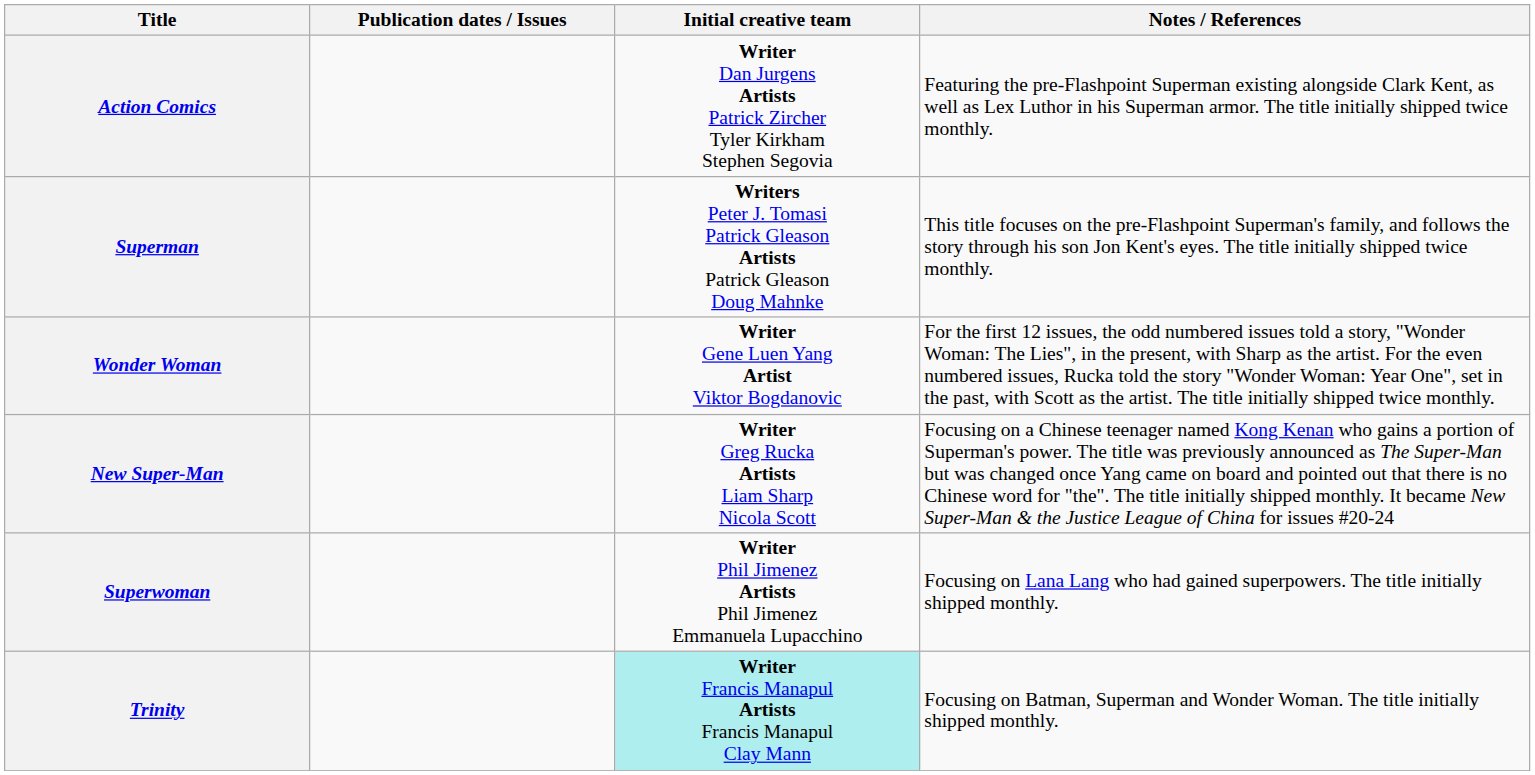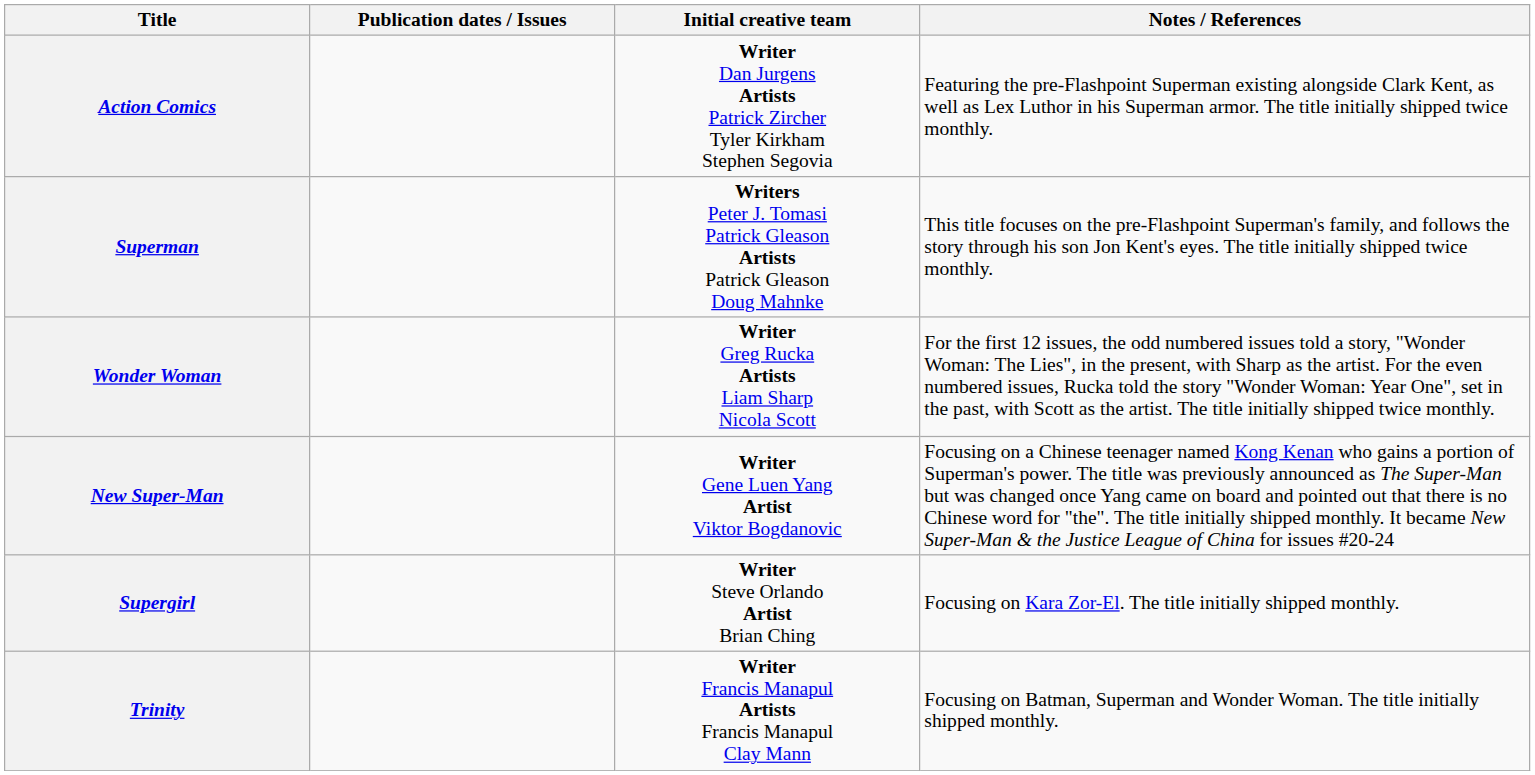 <table class="wikitable sortable" style="text-align:center; font-weight:normal;" width=99%>
 <tr>
 <th scope="col" width="15%" align="center">Title</th>
 <th scope="col" width="15%" align="center">Publication dates / Issues</th>
 <th scope="col" width="15%" align="center" class=unsortable>Initial creative team</th>
 <th scope="col" width="30%" align="center" class=unsortable>Notes / References</th>
 </tr>
 <tr>
 <th scope="row"><em><a href='#'>Action Comics</a></em></th>
 <td></td>
 <td><strong>Writer</strong><br><a href='#'>Dan Jurgens</a><br><strong>Artists</strong><br><a href='#'>Patrick Zircher</a><br>Tyler Kirkham<br>Stephen Segovia</td>
 <td align="left">Featuring the pre-Flashpoint Superman existing alongside Clark Kent, as well as Lex Luthor in his Superman armor. The title initially shipped twice monthly.</td>
 </tr>
 <tr>
 <th scope="row"><em><a href='#'>Superman</a></em></th>
 <td></td>
 <td><strong>Writers</strong><br><a href='#'>Peter J. Tomasi</a><br><a href='#'>Patrick Gleason</a><br><strong>Artists</strong><br>Patrick Gleason<br><a href='#'>Doug Mahnke</a></td>
 <td align="left">This title focuses on the pre-Flashpoint Superman's family, and follows the story through his son Jon Kent's eyes. The title initially shipped twice monthly.</td>
 </tr>
 <tr>
 <th scope="row"><em><a href='#'>Wonder Woman</a></em></th>
 <td></td>
-<td><strong>Writer</strong><br><a href='#'>Gene Luen Yang</a><br><strong>Artist</strong><br><a href='#'>Viktor Bogdanovic</a></td>
+<td><strong>Writer</strong><br><a href='#'>Greg Rucka</a><br><strong>Artists</strong><br><a href='#'>Liam Sharp</a><br><a href='#'>Nicola Scott</a></td>
 <td align="left">For the first 12 issues, the odd numbered issues told a story, "Wonder Woman: The Lies", in the present, with Sharp as the artist. For the even numbered issues, Rucka told the story "Wonder Woman: Year One", set in the past, with Scott as the artist. The title initially shipped twice monthly.</td>
 </tr>
 <tr>
 <th scope="row"><em><a href='#'>New Super-Man</a></em></th>
 <td></td>
-<td><strong>Writer</strong><br><a href='#'>Greg Rucka</a><br><strong>Artists</strong><br><a href='#'>Liam Sharp</a><br><a href='#'>Nicola Scott</a></td>
+<td><strong>Writer</strong><br><a href='#'>Gene Luen Yang</a><br><strong>Artist</strong><br><a href='#'>Viktor Bogdanovic</a></td>
 <td align="left">Focusing on a Chinese teenager named <a href='#'>Kong Kenan</a> who gains a portion of Superman's power. The title was previously announced as <em>The Super-Man</em> but was changed once Yang came on board and pointed out that there is no Chinese word for "the". The title initially shipped monthly. It became <em>New Super-Man & the Justice League of China</em> for issues #20-24</td>
 </tr>
 <tr>
-<th scope="row"><em><a href='#'>Superwoman</a></em></th>
+<th scope="row"><em><a href='#'>Supergirl</a></em></th>
 <td></td>
-<td><strong>Writer</strong><br><a href='#'>Phil Jimenez</a><br><strong>Artists</strong><br>Phil Jimenez<br>Emmanuela Lupacchino</td>
-<td align="left">Focusing on <a href='#'>Lana Lang</a> who had gained superpowers. The title initially shipped monthly.</td>
+<td><strong>Writer</strong><br>Steve Orlando<br><strong>Artist</strong><br>Brian Ching</td>
+<td align="left">Focusing on <a href='#'>Kara Zor-El</a>. The title initially shipped monthly.</td>
 </tr>
 <tr>
 <th scope="row"><em><a href='#'>Trinity</a></em></th>
 <td></td>
-<td style="background: paleturquoise;"><strong>Writer</strong><br><a href='#'>Francis Manapul</a><br><strong>Artists</strong><br>Francis Manapul<br><a href='#'>Clay Mann</a></td>
+<td><strong>Writer</strong><br><a href='#'>Francis Manapul</a><br><strong>Artists</strong><br>Francis Manapul<br><a href='#'>Clay Mann</a></td>
 <td align="left">Focusing on Batman, Superman and Wonder Woman. The title initially shipped monthly.</td>
 </tr>
 </table>
